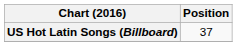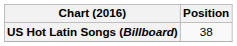 <table class="wikitable sortable plainrowheaders" style="text-align:center">
 <tr>
 <th scope="col">Chart (2016)</th>
 <th scope="col">Position</th>
 </tr>
 <tr>
 <th scope="row">US Hot Latin Songs (<em>Billboard</em>)</th>
-<td>37</td>
+<td>38</td>
 </tr>
 <tr>
 </tr>
 </table>
